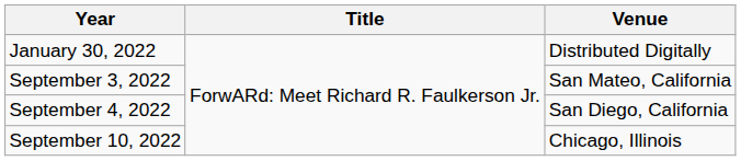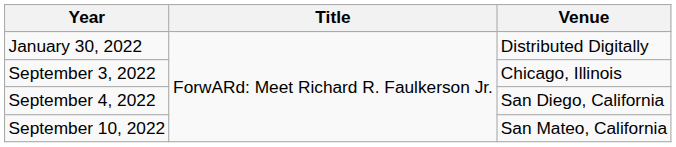 <table class="wikitable sortable">
 <tr style="text-align:center;">
 <th>Year</th>
 <th>Title</th>
 <th>Venue</th>
 </tr>
 <tr>
 <td>January 30, 2022</td>
 <td !scope="row" rowspan="4">ForwARd: Meet Richard R. Faulkerson Jr.</td>
 <td>Distributed Digitally</td>
 </tr>
 <tr>
 <td>September 3, 2022</td>
-<td>San Mateo, California</td>
+<td>Chicago, Illinois</td>
 </tr>
 <tr>
 <td>September 4, 2022</td>
 <td>San Diego, California</td>
 </tr>
 <tr>
 <td>September 10, 2022</td>
-<td>Chicago, Illinois</td>
+<td>San Mateo, California</td>
 </tr>
 </table>
